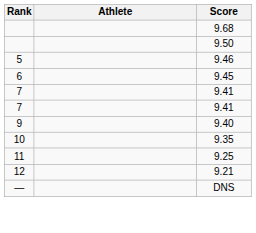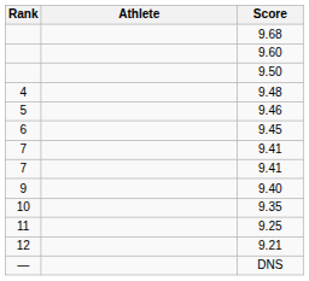 <table class = "wikitable" style="text-align:center;">
 <tr>
 <th width=40>Rank</th>
 <th width=250>Athlete</th>
 <th width=80>Score</th>
 </tr>
 <tr>
 <td></td>
 <td align=left></td>
 <td>9.68</td>
 </tr>
 <tr>
 <td></td>
 <td align=left></td>
+<td>9.60</td>
+</tr>
+<tr>
+<td></td>
+<td align=left></td>
 <td>9.50</td>
+</tr>
+<tr>
+<td>4</td>
+<td align=left></td>
+<td>9.48</td>
 </tr>
 <tr>
 <td>5</td>
 <td align=left></td>
 <td>9.46</td>
 </tr>
 <tr>
 <td>6</td>
 <td align=left></td>
 <td>9.45</td>
 </tr>
 <tr>
 <td>7</td>
 <td align=left></td>
 <td>9.41</td>
 </tr>
 <tr>
 <td>7</td>
 <td align=left></td>
 <td>9.41</td>
 </tr>
 <tr>
 <td>9</td>
 <td align=left></td>
 <td>9.40</td>
 </tr>
 <tr>
 <td>10</td>
 <td align=left></td>
 <td>9.35</td>
 </tr>
 <tr>
 <td>11</td>
 <td align=left></td>
 <td>9.25</td>
 </tr>
 <tr>
 <td>12</td>
 <td align=left></td>
 <td>9.21</td>
 </tr>
 <tr>
 <td>—</td>
 <td align=left></td>
 <td>DNS</td>
 </tr>
 </table>
